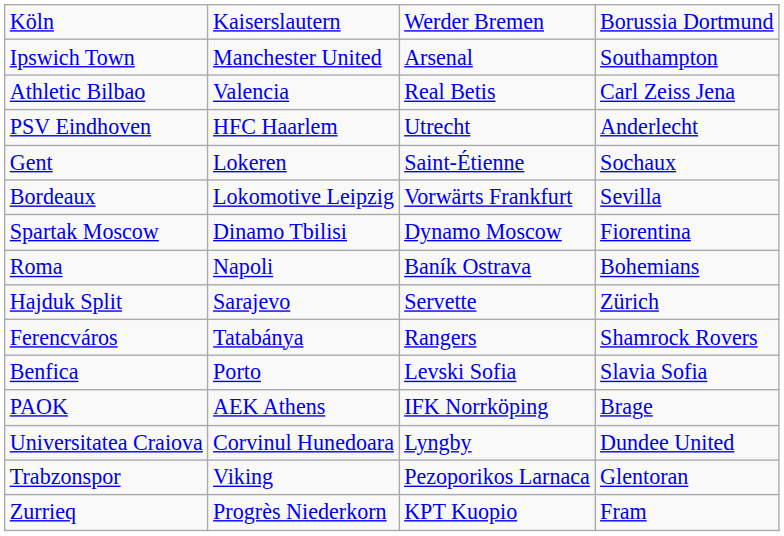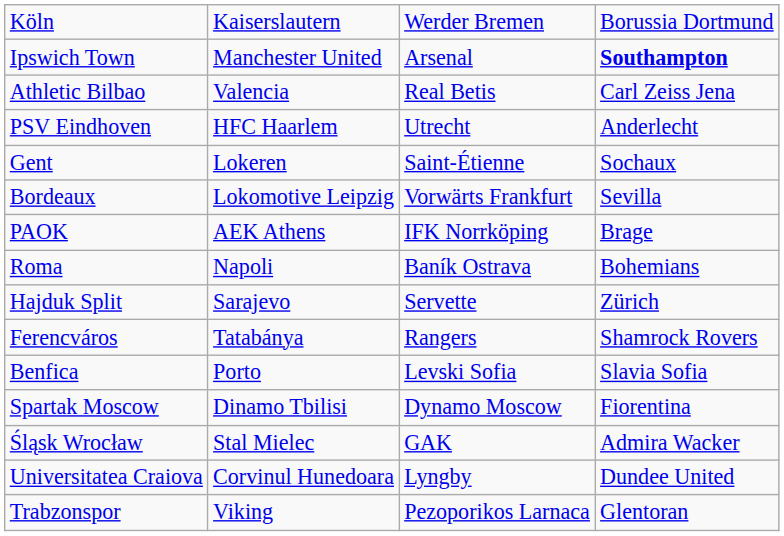 <table class="wikitable">
 <tr>
 <td> <a href='#'>Köln</a> </td>
 <td> <a href='#'>Kaiserslautern</a> </td>
 <td> <a href='#'>Werder Bremen</a> </td>
 <td> <a href='#'>Borussia Dortmund</a> </td>
 </tr>
 <tr>
 <td> <a href='#'>Ipswich Town</a> </td>
 <td> <a href='#'>Manchester United</a> </td>
 <td> <a href='#'>Arsenal</a> </td>
-<td> <a href='#'>Southampton</a> </td>
+<td><strong> <a href='#'>Southampton</a> </strong></td>
 </tr>
 <tr>
 <td> <a href='#'>Athletic Bilbao</a> </td>
 <td> <a href='#'>Valencia</a> </td>
 <td> <a href='#'>Real Betis</a> </td>
 <td> <a href='#'>Carl Zeiss Jena</a> </td>
 </tr>
 <tr>
 <td> <a href='#'>PSV Eindhoven</a> </td>
 <td> <a href='#'>HFC Haarlem</a> </td>
 <td> <a href='#'>Utrecht</a> </td>
 <td> <a href='#'>Anderlecht</a> </td>
 </tr>
 <tr>
 <td> <a href='#'>Gent</a> </td>
 <td> <a href='#'>Lokeren</a> </td>
 <td> <a href='#'>Saint-Étienne</a> </td>
 <td> <a href='#'>Sochaux</a> </td>
 </tr>
 <tr>
 <td> <a href='#'>Bordeaux</a> </td>
 <td> <a href='#'>Lokomotive Leipzig</a> </td>
 <td> <a href='#'>Vorwärts Frankfurt</a> </td>
 <td> <a href='#'>Sevilla</a> </td>
 </tr>
 <tr>
-<td> <a href='#'>Spartak Moscow</a> </td>
-<td> <a href='#'>Dinamo Tbilisi</a> </td>
-<td> <a href='#'>Dynamo Moscow</a> </td>
-<td> <a href='#'>Fiorentina</a> </td>
+<td> <a href='#'>PAOK</a> </td>
+<td> <a href='#'>AEK Athens</a> </td>
+<td> <a href='#'>IFK Norrköping</a> </td>
+<td> <a href='#'>Brage</a> </td>
 </tr>
 <tr>
 <td> <a href='#'>Roma</a> </td>
 <td> <a href='#'>Napoli</a>  </td>
 <td> <a href='#'>Baník Ostrava</a> </td>
 <td> <a href='#'>Bohemians</a> </td>
 </tr>
 <tr>
 <td> <a href='#'>Hajduk Split</a> </td>
 <td> <a href='#'>Sarajevo</a> </td>
 <td> <a href='#'>Servette</a> </td>
 <td> <a href='#'>Zürich</a> </td>
 </tr>
 <tr>
 <td> <a href='#'>Ferencváros</a> </td>
 <td> <a href='#'>Tatabánya</a> </td>
 <td> <a href='#'>Rangers</a> </td>
 <td> <a href='#'>Shamrock Rovers</a> </td>
 </tr>
 <tr>
 <td> <a href='#'>Benfica</a> </td>
 <td> <a href='#'>Porto</a> </td>
 <td> <a href='#'>Levski Sofia</a> </td>
 <td> <a href='#'>Slavia Sofia</a> </td>
 </tr>
 <tr>
-<td> <a href='#'>PAOK</a> </td>
-<td> <a href='#'>AEK Athens</a> </td>
-<td> <a href='#'>IFK Norrköping</a> </td>
-<td> <a href='#'>Brage</a> </td>
+<td> <a href='#'>Spartak Moscow</a> </td>
+<td> <a href='#'>Dinamo Tbilisi</a> </td>
+<td> <a href='#'>Dynamo Moscow</a> </td>
+<td> <a href='#'>Fiorentina</a> </td>
+</tr>
+<tr>
+<td> <a href='#'>Śląsk Wrocław</a> </td>
+<td> <a href='#'>Stal Mielec</a> </td>
+<td> <a href='#'>GAK</a> </td>
+<td> <a href='#'>Admira Wacker</a> </td>
 </tr>
 <tr>
 <td> <a href='#'>Universitatea Craiova</a> </td>
 <td> <a href='#'>Corvinul Hunedoara</a> </td>
 <td> <a href='#'>Lyngby</a> </td>
 <td> <a href='#'>Dundee United</a> </td>
 </tr>
 <tr>
 <td> <a href='#'>Trabzonspor</a> </td>
 <td> <a href='#'>Viking</a> </td>
 <td> <a href='#'>Pezoporikos Larnaca</a> </td>
 <td> <a href='#'>Glentoran</a> </td>
 </tr>
-<tr>
-<td> <a href='#'>Zurrieq</a> </td>
-<td> <a href='#'>Progrès Niederkorn</a> </td>
-<td> <a href='#'>KPT Kuopio</a> </td>
-<td> <a href='#'>Fram</a> </td>
-</tr>
 </table>
